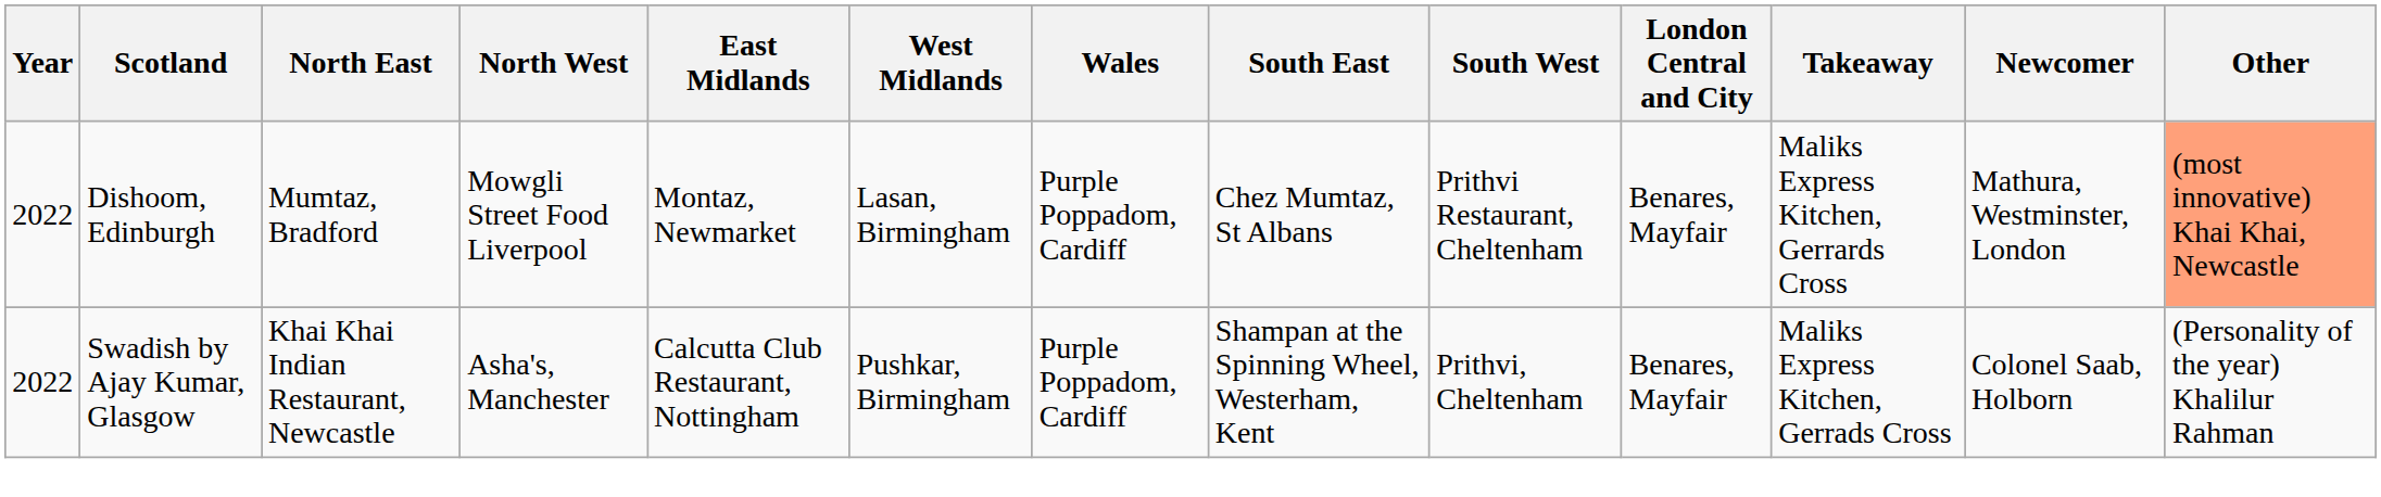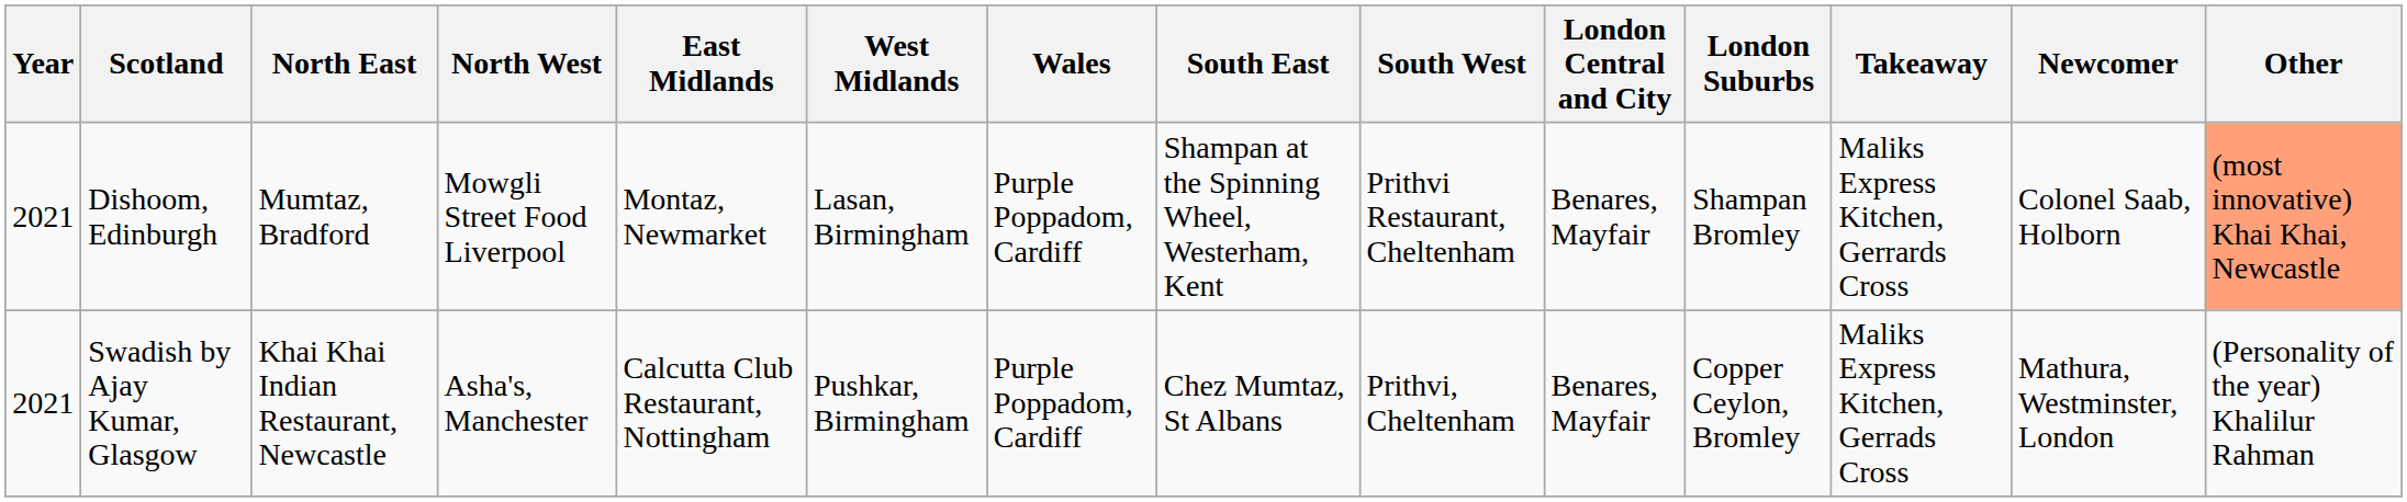 <table class="wikitable">
 <tr>
 <th>Year</th>
 <th>Scotland</th>
 <th>North East</th>
 <th>North West</th>
 <th>East Midlands</th>
 <th>West Midlands</th>
 <th>Wales</th>
 <th>South East</th>
 <th>South West</th>
 <th>London Central and City</th>
+<th>London Suburbs</th>
 <th>Takeaway</th>
 <th>Newcomer</th>
 <th>Other</th>
 </tr>
 <tr>
-<td>2022</td>
+<td>2021</td>
 <td>Dishoom, Edinburgh</td>
 <td>Mumtaz, Bradford</td>
 <td>Mowgli Street Food Liverpool</td>
 <td>Montaz, Newmarket</td>
 <td>Lasan, Birmingham</td>
 <td>Purple Poppadom, Cardiff</td>
-<td>Chez Mumtaz, St Albans</td>
+<td>Shampan at the Spinning Wheel, Westerham, Kent</td>
 <td>Prithvi Restaurant, Cheltenham</td>
 <td>Benares, Mayfair</td>
+<td>Shampan Bromley</td>
 <td>Maliks Express Kitchen, Gerrards Cross</td>
-<td>Mathura, Westminster, London</td>
+<td>Colonel Saab, Holborn</td>
 <td style="background: lightsalmon;">(most innovative) Khai Khai, Newcastle</td>
 </tr>
 <tr>
-<td>2022</td>
+<td>2021</td>
 <td>Swadish by Ajay Kumar, Glasgow</td>
 <td>Khai Khai Indian Restaurant, Newcastle</td>
 <td>Asha's, Manchester</td>
 <td>Calcutta Club Restaurant, Nottingham</td>
 <td>Pushkar, Birmingham</td>
 <td>Purple Poppadom, Cardiff</td>
-<td>Shampan at the Spinning Wheel, Westerham, Kent</td>
+<td>Chez Mumtaz, St Albans</td>
 <td>Prithvi, Cheltenham</td>
 <td>Benares, Mayfair</td>
+<td>Copper Ceylon, Bromley</td>
 <td>Maliks Express Kitchen, Gerrads Cross</td>
-<td>Colonel Saab, Holborn</td>
+<td>Mathura, Westminster, London</td>
 <td>(Personality of the year) Khalilur Rahman</td>
 </tr>
 </table>
